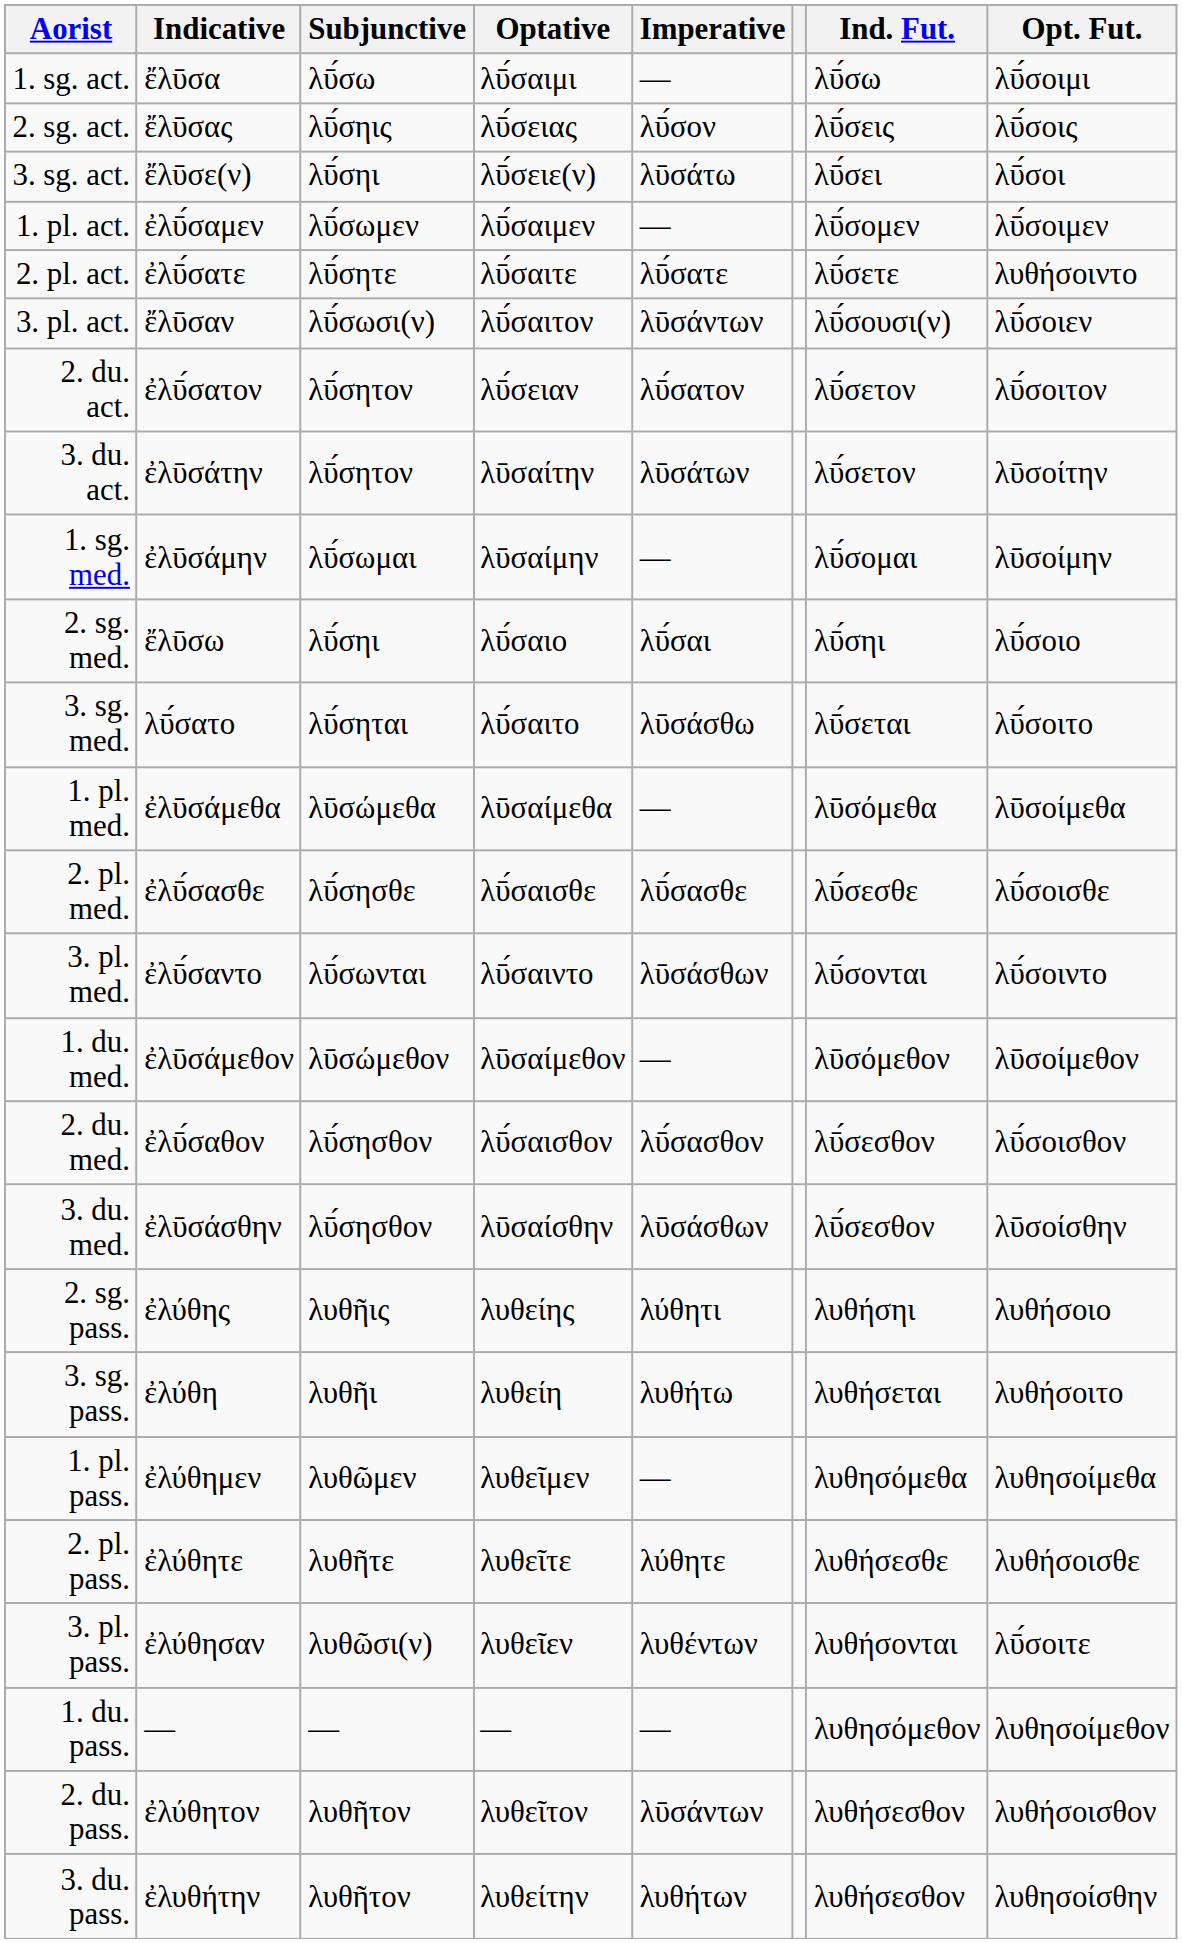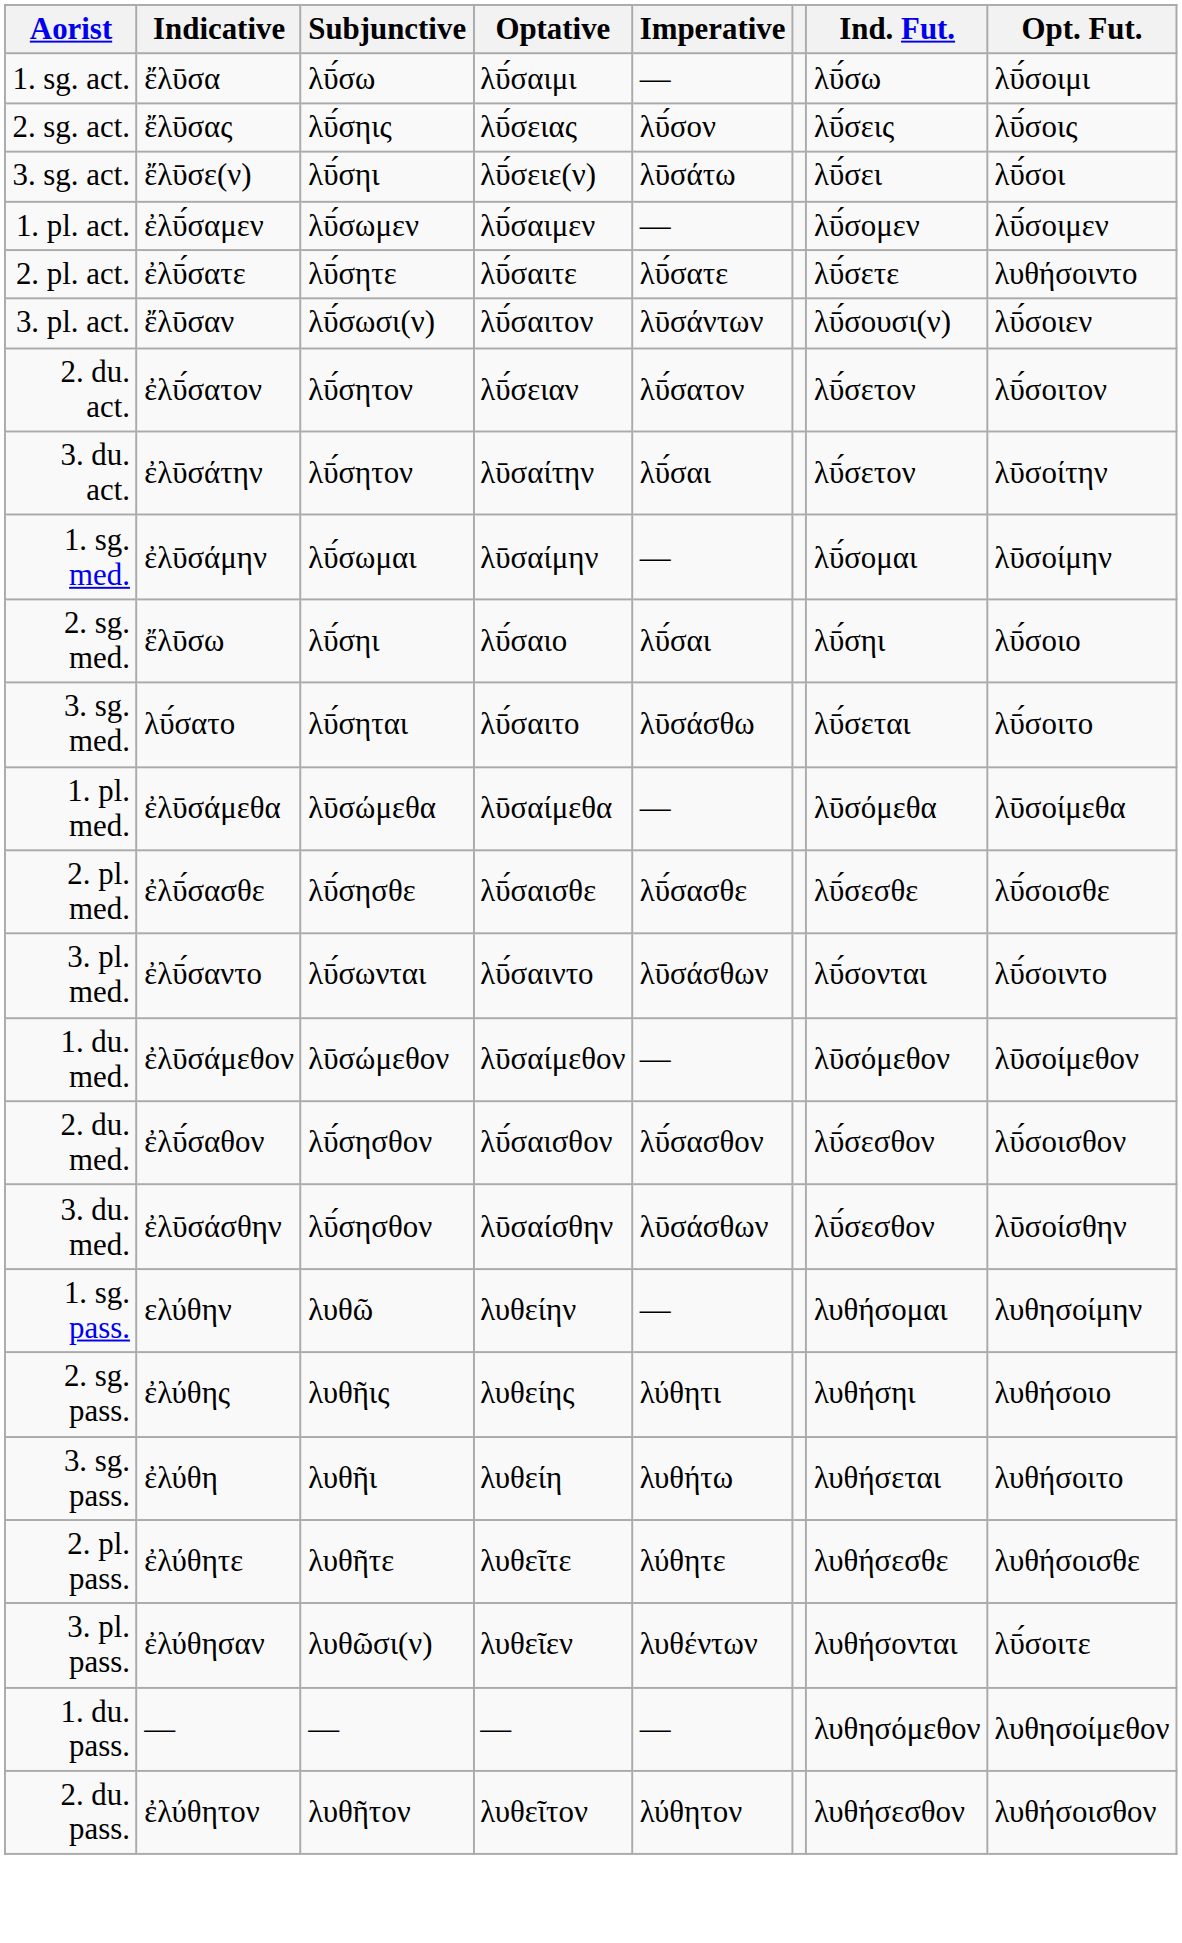 <table class="wikitable">
 <tr>
 <th><a href='#'>Aorist</a></th>
 <th>Indicative</th>
 <th>Subjunctive</th>
 <th>Optative</th>
 <th>Imperative</th>
 <th></th>
 <th>Ind. <a href='#'>Fut.</a></th>
 <th>Opt. Fut.</th>
 </tr>
 <tr>
 <td style="text-align:right">1. sg. act.</td>
 <td>ἔλῡσα</td>
 <td>λῡ́σω</td>
 <td>λῡ́σαιμι</td>
 <td>—</td>
 <td></td>
 <td>λῡ́σω</td>
 <td>λῡ́σοιμι</td>
 </tr>
 <tr>
 <td style="text-align:right">2. sg. act.</td>
 <td>ἔλῡσας</td>
 <td>λῡ́σηις</td>
 <td>λῡ́σειας</td>
 <td>λῡ́σον</td>
 <td></td>
 <td>λῡ́σεις</td>
 <td>λῡ́σοις</td>
 </tr>
 <tr>
 <td style="text-align:right">3. sg. act.</td>
 <td>ἔλῡσε(ν)</td>
 <td>λῡ́σηι</td>
 <td>λῡ́σειε(ν)</td>
 <td>λῡσάτω</td>
 <td></td>
 <td>λῡ́σει</td>
 <td>λῡ́σοι</td>
 </tr>
 <tr>
 <td style="text-align:right">1. pl. act.</td>
 <td>ἐλῡ́σαμεν</td>
 <td>λῡ́σωμεν</td>
 <td>λῡ́σαιμεν</td>
 <td>—</td>
 <td></td>
 <td>λῡ́σομεν</td>
 <td>λῡ́σοιμεν</td>
 </tr>
 <tr>
 <td style="text-align:right">2. pl. act.</td>
 <td>ἐλῡ́σατε</td>
 <td>λῡ́σητε</td>
 <td>λῡ́σαιτε</td>
 <td>λῡ́σατε</td>
 <td></td>
 <td>λῡ́σετε</td>
 <td>λυθήσοιντο</td>
 </tr>
 <tr>
 <td style="text-align:right">3. pl. act.</td>
 <td>ἔλῡσαν</td>
 <td>λῡ́σωσι(ν)</td>
 <td>λῡ́σαιτον</td>
 <td>λῡσάντων</td>
 <td></td>
 <td>λῡ́σουσι(ν)</td>
 <td>λῡ́σοιεν</td>
 </tr>
 <tr>
 <td style="text-align:right">2. du. act.</td>
 <td>ἐλῡ́σατον</td>
 <td>λῡ́σητον</td>
 <td>λῡ́σειαν</td>
 <td>λῡ́σατον</td>
 <td></td>
 <td>λῡ́σετον</td>
 <td>λῡ́σοιτον</td>
 </tr>
 <tr>
 <td style="text-align:right">3. du. act.</td>
 <td>ἐλῡσάτην</td>
 <td>λῡ́σητον</td>
 <td>λῡσαίτην</td>
-<td>λῡσάτων</td>
+<td>λῡ́σαι</td>
 <td></td>
 <td>λῡ́σετον</td>
 <td>λῡσοίτην</td>
 </tr>
 <tr>
 <td style="text-align:right">1. sg. <a href='#'>med.</a></td>
 <td>ἐλῡσάμην</td>
 <td>λῡ́σωμαι</td>
 <td>λῡσαίμην</td>
 <td>—</td>
 <td></td>
 <td>λῡ́σομαι</td>
 <td>λῡσοίμην</td>
 </tr>
 <tr>
 <td style="text-align:right">2. sg. med.</td>
 <td>ἔλῡσω</td>
 <td>λῡ́σηι</td>
 <td>λῡ́σαιο</td>
 <td>λῡ́σαι</td>
 <td></td>
 <td>λῡ́σηι</td>
 <td>λῡ́σοιο</td>
 </tr>
 <tr>
 <td style="text-align:right">3. sg. med.</td>
 <td>λῡ́σατο</td>
 <td>λῡ́σηται</td>
 <td>λῡ́σαιτο</td>
 <td>λῡσάσθω</td>
 <td></td>
 <td>λῡ́σεται</td>
 <td>λῡ́σοιτο</td>
 </tr>
 <tr>
 <td style="text-align:right">1. pl. med.</td>
 <td>ἐλῡσάμεθα</td>
 <td>λῡσώμεθα</td>
 <td>λῡσαίμεθα</td>
 <td>—</td>
 <td></td>
 <td>λῡσόμεθα</td>
 <td>λῡσοίμεθα</td>
 </tr>
 <tr>
 <td style="text-align:right">2. pl. med.</td>
 <td>ἐλῡ́σασθε</td>
 <td>λῡ́σησθε</td>
 <td>λῡ́σαισθε</td>
 <td>λῡ́σασθε</td>
 <td></td>
 <td>λῡ́σεσθε</td>
 <td>λῡ́σοισθε</td>
 </tr>
 <tr>
 <td style="text-align:right">3. pl. med.</td>
 <td>ἐλῡ́σαντο</td>
 <td>λῡ́σωνται</td>
 <td>λῡ́σαιντο</td>
 <td>λῡσάσθων</td>
 <td></td>
 <td>λῡ́σονται</td>
 <td>λῡ́σοιντο</td>
 </tr>
 <tr>
 <td style="text-align:right">1. du. med.</td>
 <td>ἐλῡσάμεθον</td>
 <td>λῡσώμεθον</td>
 <td>λῡσαίμεθον</td>
 <td>—</td>
 <td></td>
 <td>λῡσόμεθον</td>
 <td>λῡσοίμεθον</td>
 </tr>
 <tr>
 <td style="text-align:right">2. du. med.</td>
 <td>ἐλῡ́σαθον</td>
 <td>λῡ́σησθον</td>
 <td>λῡ́σαισθον</td>
 <td>λῡ́σασθον</td>
 <td></td>
 <td>λῡ́σεσθον</td>
 <td>λῡ́σοισθον</td>
 </tr>
 <tr>
 <td style="text-align:right">3. du. med.</td>
 <td>ἐλῡσάσθην</td>
 <td>λῡ́σησθον</td>
 <td>λῡσαίσθην</td>
 <td>λῡσάσθων</td>
 <td></td>
 <td>λῡ́σεσθον</td>
 <td>λῡσοίσθην</td>
 </tr>
 <tr>
+<td style="text-align:right">1. sg. <a href='#'>pass.</a></td>
+<td>ελύθην</td>
+<td>λυθῶ</td>
+<td>λυθείην</td>
+<td>—</td>
+<td></td>
+<td>λυθήσομαι</td>
+<td>λυθησοίμην</td>
+</tr>
+<tr>
 <td style="text-align:right">2. sg. pass.</td>
 <td>ἐλύθης</td>
 <td>λυθῆις</td>
 <td>λυθείης</td>
 <td>λύθητι</td>
 <td></td>
 <td>λυθήσηι</td>
 <td>λυθήσοιο</td>
 </tr>
 <tr>
 <td style="text-align:right">3. sg. pass.</td>
 <td>ἐλύθη</td>
 <td>λυθῆι</td>
 <td>λυθείη</td>
 <td>λυθήτω</td>
 <td></td>
 <td>λυθήσεται</td>
 <td>λυθήσοιτο</td>
-</tr>
-<tr>
-<td style="text-align:right">1. pl. pass.</td>
-<td>ἐλύθημεν</td>
-<td>λυθῶμεν</td>
-<td>λυθεῖμεν</td>
-<td>—</td>
-<td></td>
-<td>λυθησόμεθα</td>
-<td>λυθησοίμεθα</td>
 </tr>
 <tr>
 <td style="text-align:right">2. pl. pass.</td>
 <td>ἐλύθητε</td>
 <td>λυθῆτε</td>
 <td>λυθεῖτε</td>
 <td>λύθητε</td>
 <td></td>
 <td>λυθήσεσθε</td>
 <td>λυθήσοισθε</td>
 </tr>
 <tr>
 <td style="text-align:right">3. pl. pass.</td>
 <td>ἐλύθησαν</td>
 <td>λυθῶσι(ν)</td>
 <td>λυθεῖεν</td>
 <td>λυθέντων</td>
 <td></td>
 <td>λυθήσονται</td>
 <td>λῡ́σοιτε</td>
 </tr>
 <tr>
 <td style="text-align:right">1. du. pass.</td>
 <td>—</td>
 <td>—</td>
 <td>—</td>
 <td>—</td>
 <td></td>
 <td>λυθησόμεθον</td>
 <td>λυθησοίμεθον</td>
 </tr>
 <tr>
 <td style="text-align:right">2. du. pass.</td>
 <td>ἐλύθητον</td>
 <td>λυθῆτον</td>
 <td>λυθεῖτον</td>
-<td>λῡσάντων</td>
+<td>λύθητον</td>
 <td></td>
 <td>λυθήσεσθον</td>
 <td>λυθήσοισθον</td>
 </tr>
-<tr>
-<td style="text-align:right">3. du. pass.</td>
-<td>ἐλυθήτην</td>
-<td>λυθῆτον</td>
-<td>λυθείτην</td>
-<td>λυθήτων</td>
-<td></td>
-<td>λυθήσεσθον</td>
-<td>λυθησοίσθην</td>
-</tr>
 </table>
